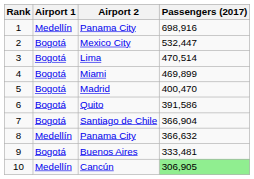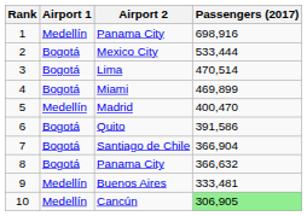 <table class="wikitable sortable">
 <tr style="background:lightgrey;">
 <th>Rank</th>
 <th>Airport 1</th>
 <th>Airport 2</th>
 <th>Passengers (2017)</th>
 </tr>
 <tr>
 <td align=center>1</td>
 <td> <a href='#'>Medellín</a></td>
 <td> <a href='#'>Panama City</a></td>
 <td>698,916</td>
 </tr>
 <tr>
 <td align=center>2</td>
 <td> <a href='#'>Bogotá</a></td>
 <td> <a href='#'>Mexico City</a></td>
-<td>532,447</td>
+<td>533,444</td>
 </tr>
 <tr>
 <td align=center>3</td>
 <td> <a href='#'>Bogotá</a></td>
 <td> <a href='#'>Lima</a></td>
 <td>470,514</td>
 </tr>
 <tr>
 <td align=center>4</td>
 <td> <a href='#'>Bogotá</a></td>
 <td> <a href='#'>Miami</a></td>
 <td>469,899</td>
 </tr>
 <tr>
 <td align=center>5</td>
-<td> <a href='#'>Bogotá</a></td>
+<td> <a href='#'>Medellín</a></td>
 <td> <a href='#'>Madrid</a></td>
 <td>400,470</td>
 </tr>
 <tr>
 <td align=center>6</td>
 <td> <a href='#'>Bogotá</a></td>
 <td> <a href='#'>Quito</a></td>
 <td>391,586</td>
 </tr>
 <tr>
 <td align=center>7</td>
 <td> <a href='#'>Bogotá</a></td>
 <td> <a href='#'>Santiago de Chile</a></td>
 <td>366,904</td>
 </tr>
 <tr>
 <td align=center>8</td>
-<td> <a href='#'>Medellín</a></td>
+<td> <a href='#'>Bogotá</a></td>
 <td> <a href='#'>Panama City</a></td>
 <td>366,632</td>
 </tr>
 <tr>
 <td align=center>9</td>
-<td> <a href='#'>Bogotá</a></td>
+<td> <a href='#'>Medellín</a></td>
 <td> <a href='#'>Buenos Aires</a></td>
 <td>333,481</td>
 </tr>
 <tr>
 <td align=center>10</td>
 <td> <a href='#'>Medellín</a></td>
 <td> <a href='#'>Cancún</a></td>
 <td style="background: lightgreen;">306,905</td>
 </tr>
 </table>
